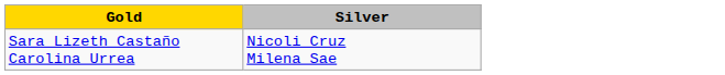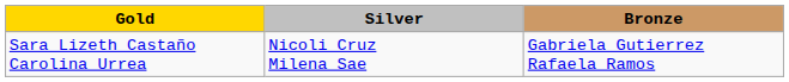 <table class="wikitable" style="text-align:left">
 <tr align="center">
 <td width=200 bgcolor=gold><strong>Gold</strong></td>
 <td width=200 bgcolor=silver><strong>Silver</strong></td>
+<td width=200 bgcolor=CC9966><strong>Bronze</strong></td>
 </tr>
 <tr>
 <td><a href='#'>Sara Lizeth Castaño</a><br><a href='#'>Carolina Urrea</a><br><em></em></td>
 <td><a href='#'>Nicoli Cruz</a><br><a href='#'>Milena Sae</a><br><em></em></td>
+<td><a href='#'>Gabriela Gutierrez</a><br><a href='#'>Rafaela Ramos</a><br><em></em></td>
 </tr>
 </table>
